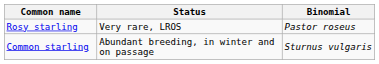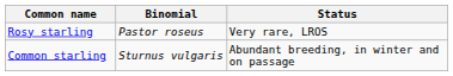 <table width=60% class="wikitable">
 <tr>
 <th width=25%>Common name</th>
+<th width=25%>Binomial</th>
 <th width=50%>Status</th>
-<th width=25%>Binomial</th>
 </tr>
 <tr>
 <td><a href='#'>Rosy starling</a></td>
+<td><em>Pastor roseus</em></td>
 <td>Very rare, LROS</td>
-<td><em>Pastor roseus</em></td>
 </tr>
 <tr>
 <td><a href='#'>Common starling</a></td>
+<td><em>Sturnus vulgaris</em></td>
 <td>Abundant breeding, in winter and on passage</td>
-<td><em>Sturnus vulgaris</em></td>
 </tr>
 </table>
